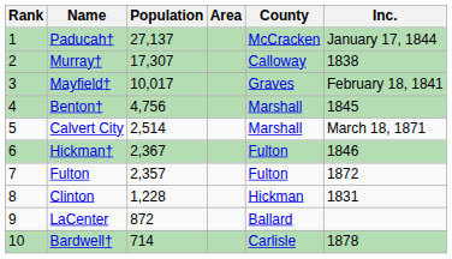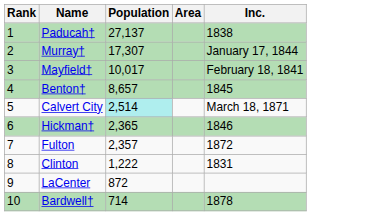 <table class="wikitable sortable">
 <tr>
 <th>Rank</th>
 <th>Name</th>
 <th>Population</th>
 <th data-sort-type="number">Area</th>
-<th>County</th>
 <th>Inc.</th>
 </tr>
 <tr style="background-color:#b4ddb4;">
 <td>1</td>
 <td><a href='#'>Paducah†</a></td>
 <td>27,137</td>
 <td></td>
-<td><a href='#'>McCracken</a></td>
-<td>January 17, 1844</td>
+<td>1838</td>
 </tr>
 <tr style="background-color:#b4ddb4;">
 <td>2</td>
 <td><a href='#'>Murray†</a></td>
 <td>17,307</td>
 <td></td>
-<td><a href='#'>Calloway</a></td>
-<td>1838</td>
+<td>January 17, 1844</td>
 </tr>
 <tr style="background-color:#b4ddb4;">
 <td>3</td>
 <td><a href='#'>Mayfield†</a></td>
 <td>10,017</td>
 <td></td>
-<td><a href='#'>Graves</a></td>
 <td>February 18, 1841</td>
 </tr>
 <tr style="background-color:#b4ddb4;">
 <td>4</td>
 <td><a href='#'>Benton†</a></td>
-<td>4,756</td>
+<td>8,657</td>
 <td></td>
-<td><a href='#'>Marshall</a></td>
 <td>1845</td>
 </tr>
 <tr>
 <td>5</td>
 <td><a href='#'>Calvert City</a></td>
-<td>2,514</td>
+<td style="background: paleturquoise;">2,514</td>
 <td></td>
-<td><a href='#'>Marshall</a></td>
 <td>March 18, 1871</td>
 </tr>
 <tr style="background-color:#b4ddb4;">
 <td>6</td>
 <td><a href='#'>Hickman†</a></td>
-<td>2,367</td>
+<td>2,365</td>
 <td></td>
-<td><a href='#'>Fulton</a></td>
 <td>1846</td>
 </tr>
 <tr>
 <td>7</td>
 <td><a href='#'>Fulton</a></td>
 <td>2,357</td>
 <td></td>
-<td><a href='#'>Fulton</a></td>
 <td>1872</td>
 </tr>
 <tr>
 <td>8</td>
 <td><a href='#'>Clinton</a></td>
-<td>1,228</td>
+<td>1,222</td>
 <td></td>
-<td><a href='#'>Hickman</a></td>
 <td>1831</td>
 </tr>
 <tr>
 <td>9</td>
 <td><a href='#'>LaCenter</a></td>
 <td>872</td>
 <td></td>
-<td><a href='#'>Ballard</a></td>
 <td></td>
 </tr>
 <tr style="background-color:#b4ddb4;">
 <td>10</td>
 <td><a href='#'>Bardwell†</a></td>
 <td>714</td>
 <td></td>
-<td><a href='#'>Carlisle</a></td>
 <td>1878</td>
 </tr>
 </table>
